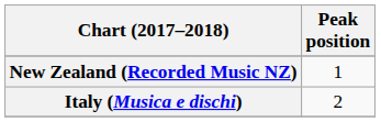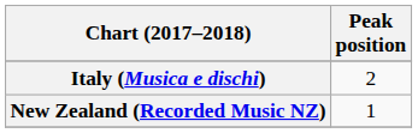 <table class="wikitable sortable plainrowheaders" style="text-align:center">
 <tr>
 <th scope="col">Chart (2017–2018)</th>
 <th scope="col">Peak<br>position</th>
 </tr>
 <tr>
 </tr>
 <tr>
+<th scope="row">Italy (<em><a href='#'>Musica e dischi</a></em>)</th>
+<td>2</td>
+</tr>
+<tr>
 <th scope="row">New Zealand (<a href='#'>Recorded Music NZ</a>)</th>
 <td>1</td>
 </tr>
 <tr>
-<th scope="row">Italy (<em><a href='#'>Musica e dischi</a></em>)</th>
-<td>2</td>
-</tr>
-<tr>
 </tr>
 </table>
